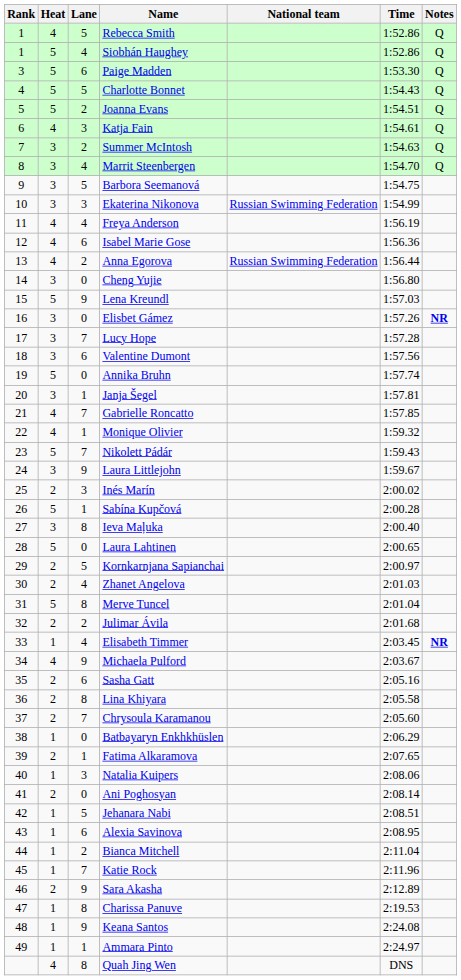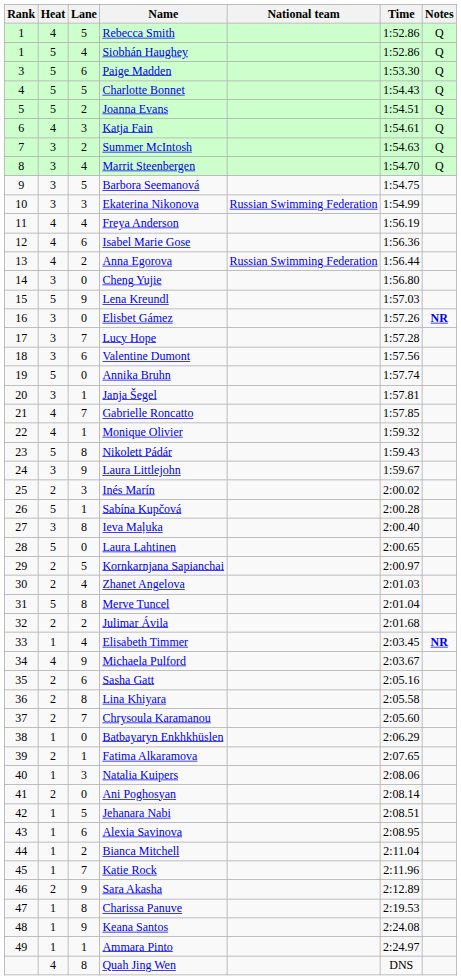 <table class="wikitable sortable" style="text-align:center">
 <tr>
 <th>Rank</th>
 <th>Heat</th>
 <th>Lane</th>
 <th>Name</th>
 <th>National team</th>
 <th>Time</th>
 <th>Notes</th>
 </tr>
 <tr bgcolor=ccffcc>
 <td>1</td>
 <td>4</td>
 <td>5</td>
 <td align=left><a href='#'>Rebecca Smith</a></td>
 <td align=left></td>
 <td>1:52.86</td>
 <td>Q</td>
 </tr>
 <tr bgcolor=ccffcc>
 <td>1</td>
 <td>5</td>
 <td>4</td>
 <td align=left><a href='#'>Siobhán Haughey</a></td>
 <td align=left></td>
 <td>1:52.86</td>
 <td>Q</td>
 </tr>
 <tr bgcolor=ccffcc>
 <td>3</td>
 <td>5</td>
 <td>6</td>
 <td align=left><a href='#'>Paige Madden</a></td>
 <td align=left></td>
 <td>1:53.30</td>
 <td>Q</td>
 </tr>
 <tr bgcolor=ccffcc>
 <td>4</td>
 <td>5</td>
 <td>5</td>
 <td align=left><a href='#'>Charlotte Bonnet</a></td>
 <td align=left></td>
 <td>1:54.43</td>
 <td>Q</td>
 </tr>
 <tr bgcolor=ccffcc>
 <td>5</td>
 <td>5</td>
 <td>2</td>
 <td align=left><a href='#'>Joanna Evans</a></td>
 <td align=left></td>
 <td>1:54.51</td>
 <td>Q</td>
 </tr>
 <tr bgcolor=ccffcc>
 <td>6</td>
 <td>4</td>
 <td>3</td>
 <td align=left><a href='#'>Katja Fain</a></td>
 <td align=left></td>
 <td>1:54.61</td>
 <td>Q</td>
 </tr>
 <tr bgcolor=ccffcc>
 <td>7</td>
 <td>3</td>
 <td>2</td>
 <td align=left><a href='#'>Summer McIntosh</a></td>
 <td align=left></td>
 <td>1:54.63</td>
 <td>Q</td>
 </tr>
 <tr bgcolor=ccffcc>
 <td>8</td>
 <td>3</td>
 <td>4</td>
 <td align=left><a href='#'>Marrit Steenbergen</a></td>
 <td align=left></td>
 <td>1:54.70</td>
 <td>Q</td>
 </tr>
 <tr>
 <td>9</td>
 <td>3</td>
 <td>5</td>
 <td align=left><a href='#'>Barbora Seemanová</a></td>
 <td align=left></td>
 <td>1:54.75</td>
 <td></td>
 </tr>
 <tr>
 <td>10</td>
 <td>3</td>
 <td>3</td>
 <td align=left><a href='#'>Ekaterina Nikonova</a></td>
 <td align=left> <a href='#'>Russian Swimming Federation</a></td>
 <td>1:54.99</td>
 <td></td>
 </tr>
 <tr>
 <td>11</td>
 <td>4</td>
 <td>4</td>
 <td align=left><a href='#'>Freya Anderson</a></td>
 <td align=left></td>
 <td>1:56.19</td>
 <td></td>
 </tr>
 <tr>
 <td>12</td>
 <td>4</td>
 <td>6</td>
 <td align=left><a href='#'>Isabel Marie Gose</a></td>
 <td align=left></td>
 <td>1:56.36</td>
 <td></td>
 </tr>
 <tr>
 <td>13</td>
 <td>4</td>
 <td>2</td>
 <td align=left><a href='#'>Anna Egorova</a></td>
 <td align=left> <a href='#'>Russian Swimming Federation</a></td>
 <td>1:56.44</td>
 <td></td>
 </tr>
 <tr>
 <td>14</td>
 <td>3</td>
 <td>0</td>
 <td align=left><a href='#'>Cheng Yujie</a></td>
 <td align=left></td>
 <td>1:56.80</td>
 <td></td>
 </tr>
 <tr>
 <td>15</td>
 <td>5</td>
 <td>9</td>
 <td align=left><a href='#'>Lena Kreundl</a></td>
 <td align=left></td>
 <td>1:57.03</td>
 <td></td>
 </tr>
 <tr>
 <td>16</td>
 <td>3</td>
 <td>0</td>
 <td align=left><a href='#'>Elisbet Gámez</a></td>
 <td align=left></td>
 <td>1:57.26</td>
 <td><strong><a href='#'>NR</a></strong></td>
 </tr>
 <tr>
 <td>17</td>
 <td>3</td>
 <td>7</td>
 <td align=left><a href='#'>Lucy Hope</a></td>
 <td align=left></td>
 <td>1:57.28</td>
 <td></td>
 </tr>
 <tr>
 <td>18</td>
 <td>3</td>
 <td>6</td>
 <td align=left><a href='#'>Valentine Dumont</a></td>
 <td align=left></td>
 <td>1:57.56</td>
 <td></td>
 </tr>
 <tr>
 <td>19</td>
 <td>5</td>
 <td>0</td>
 <td align=left><a href='#'>Annika Bruhn</a></td>
 <td align=left></td>
 <td>1:57.74</td>
 <td></td>
 </tr>
 <tr>
 <td>20</td>
 <td>3</td>
 <td>1</td>
 <td align=left><a href='#'>Janja Šegel</a></td>
 <td align=left></td>
 <td>1:57.81</td>
 <td></td>
 </tr>
 <tr>
 <td>21</td>
 <td>4</td>
 <td>7</td>
 <td align=left><a href='#'>Gabrielle Roncatto</a></td>
 <td align=left></td>
 <td>1:57.85</td>
 <td></td>
 </tr>
 <tr>
 <td>22</td>
 <td>4</td>
 <td>1</td>
 <td align=left><a href='#'>Monique Olivier</a></td>
 <td align=left></td>
 <td>1:59.32</td>
 <td></td>
 </tr>
 <tr>
 <td>23</td>
 <td>5</td>
-<td>7</td>
+<td>8</td>
 <td align=left><a href='#'>Nikolett Pádár</a></td>
 <td align=left></td>
 <td>1:59.43</td>
 <td></td>
 </tr>
 <tr>
 <td>24</td>
 <td>3</td>
 <td>9</td>
 <td align=left><a href='#'>Laura Littlejohn</a></td>
 <td align=left></td>
 <td>1:59.67</td>
 <td></td>
 </tr>
 <tr>
 <td>25</td>
 <td>2</td>
 <td>3</td>
 <td align=left><a href='#'>Inés Marín</a></td>
 <td align=left></td>
 <td>2:00.02</td>
 <td></td>
 </tr>
 <tr>
 <td>26</td>
 <td>5</td>
 <td>1</td>
 <td align=left><a href='#'>Sabína Kupčová</a></td>
 <td align=left></td>
 <td>2:00.28</td>
 <td></td>
 </tr>
 <tr>
 <td>27</td>
 <td>3</td>
 <td>8</td>
 <td align=left><a href='#'>Ieva Maļuka</a></td>
 <td align=left></td>
 <td>2:00.40</td>
 <td></td>
 </tr>
 <tr>
 <td>28</td>
 <td>5</td>
 <td>0</td>
 <td align=left><a href='#'>Laura Lahtinen</a></td>
 <td align=left></td>
 <td>2:00.65</td>
 <td></td>
 </tr>
 <tr>
 <td>29</td>
 <td>2</td>
 <td>5</td>
 <td align=left><a href='#'>Kornkarnjana Sapianchai</a></td>
 <td align=left></td>
 <td>2:00.97</td>
 <td></td>
 </tr>
 <tr>
 <td>30</td>
 <td>2</td>
 <td>4</td>
 <td align=left><a href='#'>Zhanet Angelova</a></td>
 <td align=left></td>
 <td>2:01.03</td>
 <td></td>
 </tr>
 <tr>
 <td>31</td>
 <td>5</td>
 <td>8</td>
 <td align=left><a href='#'>Merve Tuncel</a></td>
 <td align=left></td>
 <td>2:01.04</td>
 <td></td>
 </tr>
 <tr>
 <td>32</td>
 <td>2</td>
 <td>2</td>
 <td align=left><a href='#'>Julimar Ávila</a></td>
 <td align=left></td>
 <td>2:01.68</td>
 <td></td>
 </tr>
 <tr>
 <td>33</td>
 <td>1</td>
 <td>4</td>
 <td align=left><a href='#'>Elisabeth Timmer</a></td>
 <td align=left></td>
 <td>2:03.45</td>
 <td><strong><a href='#'>NR</a></strong></td>
 </tr>
 <tr>
 <td>34</td>
 <td>4</td>
 <td>9</td>
 <td align=left><a href='#'>Michaela Pulford</a></td>
 <td align=left></td>
 <td>2:03.67</td>
 <td></td>
 </tr>
 <tr>
 <td>35</td>
 <td>2</td>
 <td>6</td>
 <td align=left><a href='#'>Sasha Gatt</a></td>
 <td align=left></td>
 <td>2:05.16</td>
 <td></td>
 </tr>
 <tr>
 <td>36</td>
 <td>2</td>
 <td>8</td>
 <td align=left><a href='#'>Lina Khiyara</a></td>
 <td align=left></td>
 <td>2:05.58</td>
 <td></td>
 </tr>
 <tr>
 <td>37</td>
 <td>2</td>
 <td>7</td>
 <td align=left><a href='#'>Chrysoula Karamanou</a></td>
 <td align=left></td>
 <td>2:05.60</td>
 <td></td>
 </tr>
 <tr>
 <td>38</td>
 <td>1</td>
 <td>0</td>
 <td align=left><a href='#'>Batbayaryn Enkhkhüslen</a></td>
 <td align=left></td>
 <td>2:06.29</td>
 <td></td>
 </tr>
 <tr>
 <td>39</td>
 <td>2</td>
 <td>1</td>
 <td align=left><a href='#'>Fatima Alkaramova</a></td>
 <td align=left></td>
 <td>2:07.65</td>
 <td></td>
 </tr>
 <tr>
 <td>40</td>
 <td>1</td>
 <td>3</td>
 <td align=left><a href='#'>Natalia Kuipers</a></td>
 <td align=left></td>
 <td>2:08.06</td>
 <td></td>
 </tr>
 <tr>
 <td>41</td>
 <td>2</td>
 <td>0</td>
 <td align=left><a href='#'>Ani Poghosyan</a></td>
 <td align=left></td>
 <td>2:08.14</td>
 <td></td>
 </tr>
 <tr>
 <td>42</td>
 <td>1</td>
 <td>5</td>
 <td align=left><a href='#'>Jehanara Nabi</a></td>
 <td align=left></td>
 <td>2:08.51</td>
 <td></td>
 </tr>
 <tr>
 <td>43</td>
 <td>1</td>
 <td>6</td>
 <td align=left><a href='#'>Alexia Savinova</a></td>
 <td align=left></td>
 <td>2:08.95</td>
 <td></td>
 </tr>
 <tr>
 <td>44</td>
 <td>1</td>
 <td>2</td>
 <td align=left><a href='#'>Bianca Mitchell</a></td>
 <td align=left></td>
 <td>2:11.04</td>
 <td></td>
 </tr>
 <tr>
 <td>45</td>
 <td>1</td>
 <td>7</td>
 <td align=left><a href='#'>Katie Rock</a></td>
 <td align=left></td>
 <td>2:11.96</td>
 <td></td>
 </tr>
 <tr>
 <td>46</td>
 <td>2</td>
 <td>9</td>
 <td align=left><a href='#'>Sara Akasha</a></td>
 <td align=left></td>
 <td>2:12.89</td>
 <td></td>
 </tr>
 <tr>
 <td>47</td>
 <td>1</td>
 <td>8</td>
 <td align=left><a href='#'>Charissa Panuve</a></td>
 <td align=left></td>
 <td>2:19.53</td>
 <td></td>
 </tr>
 <tr>
 <td>48</td>
 <td>1</td>
 <td>9</td>
 <td align=left><a href='#'>Keana Santos</a></td>
 <td align=left></td>
 <td>2:24.08</td>
 <td></td>
 </tr>
 <tr>
 <td>49</td>
 <td>1</td>
 <td>1</td>
 <td align=left><a href='#'>Ammara Pinto</a></td>
 <td align=left></td>
 <td>2:24.97</td>
 <td></td>
 </tr>
 <tr>
 <td></td>
 <td>4</td>
 <td>8</td>
 <td align=left><a href='#'>Quah Jing Wen</a></td>
 <td align=left></td>
 <td>DNS</td>
 <td></td>
 </tr>
 </table>
